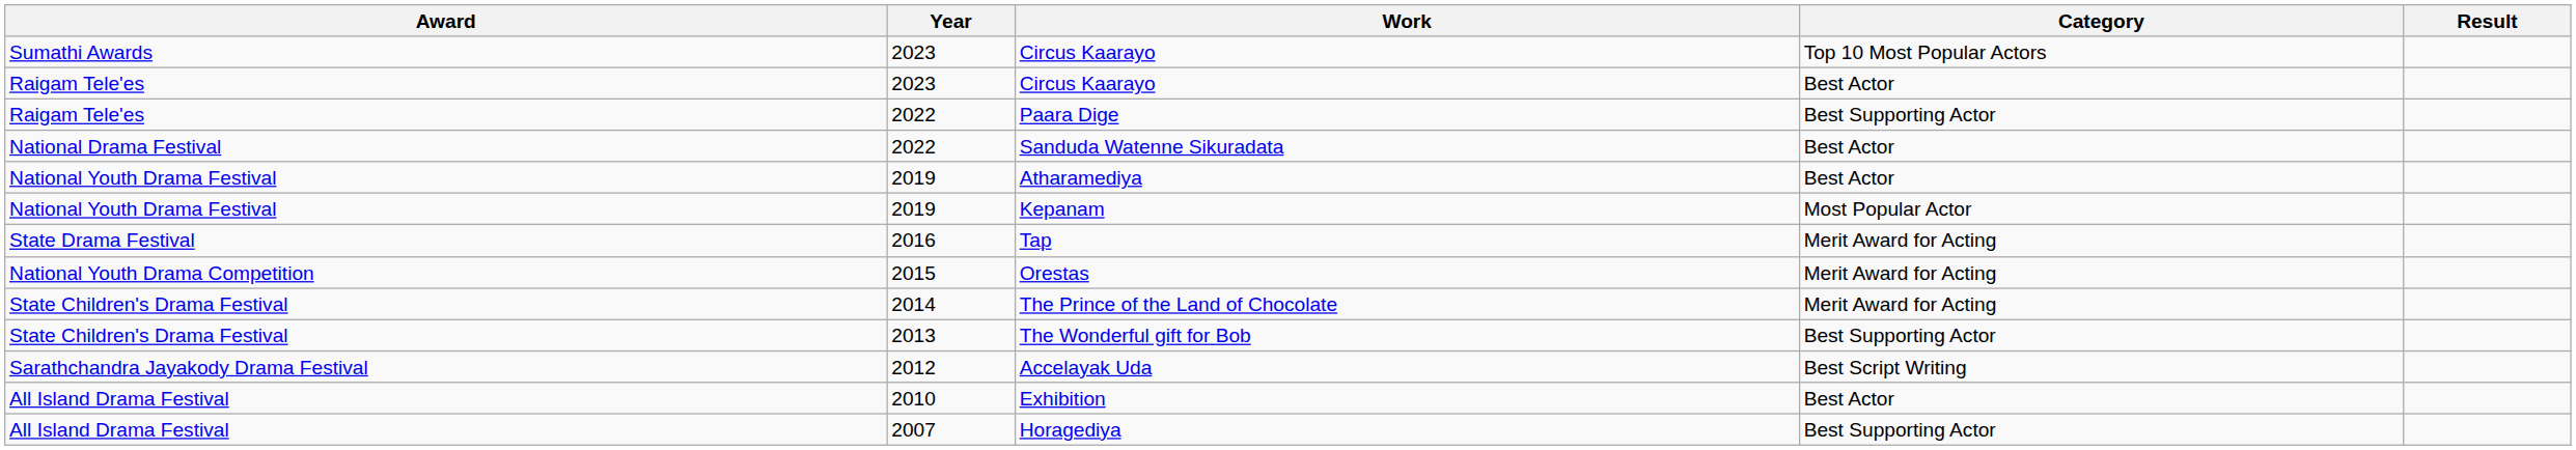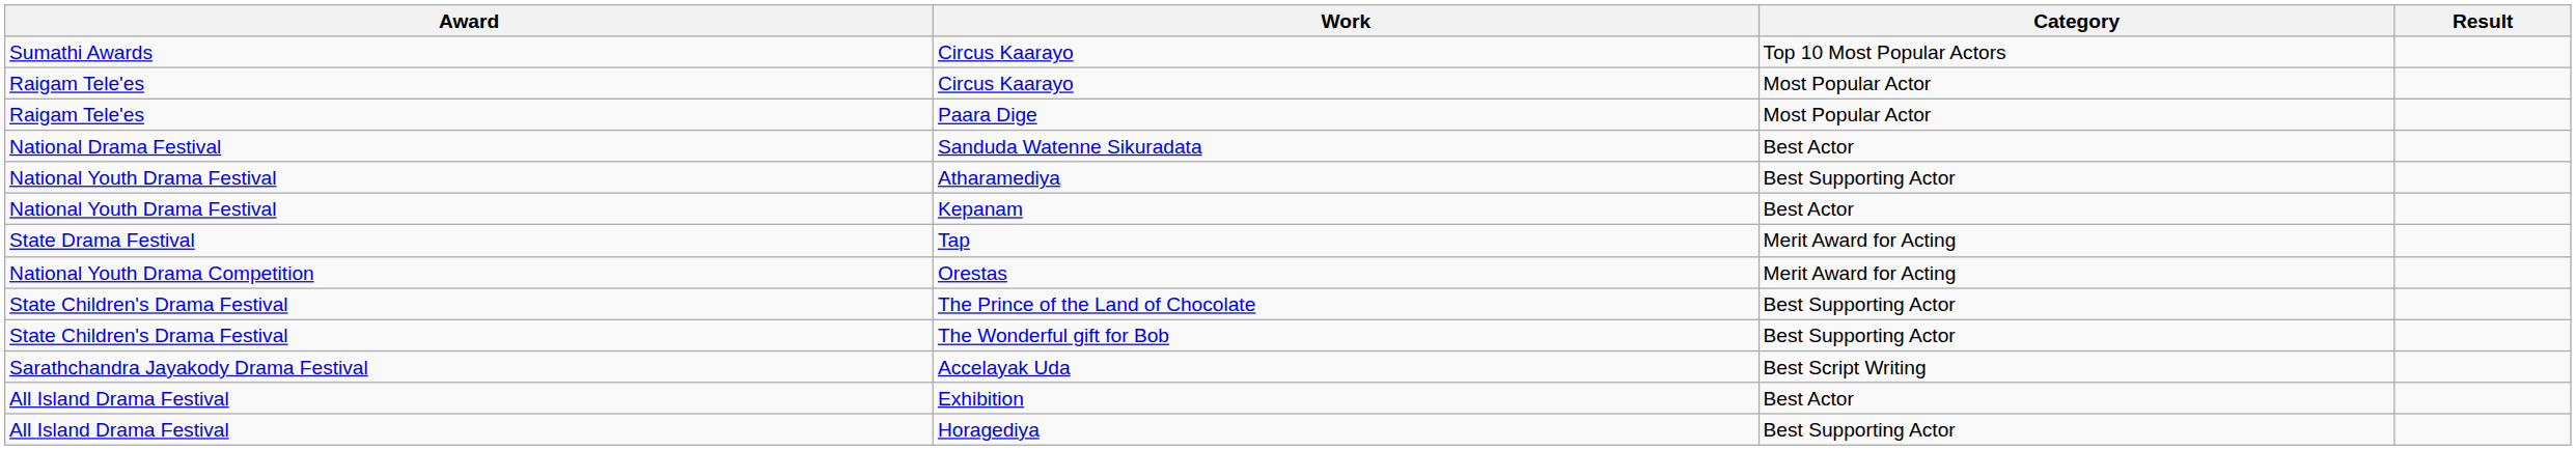 <table class="wikitable sortable" style="font-size:95%; width:99%;">
 <tr style="text-align:center;">
 <th>Award</th>
-<th>Year</th>
 <th>Work</th>
 <th>Category</th>
 <th>Result</th>
 </tr>
 <tr>
 <td><a href='#'>Sumathi Awards</a></td>
-<td>2023</td>
 <td><a href='#'>Circus Kaarayo</a></td>
 <td>Top 10 Most Popular Actors</td>
 <td></td>
 </tr>
 <tr>
 <td><a href='#'>Raigam Tele'es</a></td>
-<td>2023</td>
 <td><a href='#'>Circus Kaarayo</a></td>
-<td>Best Actor</td>
+<td>Most Popular Actor</td>
 <td></td>
 </tr>
 <tr>
 <td><a href='#'>Raigam Tele'es</a></td>
-<td>2022</td>
 <td><a href='#'>Paara Dige</a></td>
-<td>Best Supporting Actor</td>
+<td>Most Popular Actor</td>
 <td></td>
 </tr>
 <tr>
 <td><a href='#'>National Drama Festival</a></td>
-<td>2022</td>
 <td><a href='#'>Sanduda Watenne Sikuradata</a></td>
 <td>Best Actor</td>
 <td></td>
 </tr>
 <tr>
 <td><a href='#'>National Youth Drama Festival</a></td>
-<td>2019</td>
 <td><a href='#'>Atharamediya</a></td>
+<td>Best Supporting Actor</td>
+<td></td>
+</tr>
+<tr>
+<td><a href='#'>National Youth Drama Festival</a></td>
+<td><a href='#'>Kepanam</a></td>
 <td>Best Actor</td>
 <td></td>
 </tr>
 <tr>
-<td><a href='#'>National Youth Drama Festival</a></td>
-<td>2019</td>
-<td><a href='#'>Kepanam</a></td>
-<td>Most Popular Actor</td>
-<td></td>
-</tr>
-<tr>
 <td><a href='#'>State Drama Festival</a></td>
-<td>2016</td>
 <td><a href='#'>Tap</a></td>
 <td>Merit Award for Acting</td>
 <td></td>
 </tr>
 <tr>
 <td><a href='#'>National Youth Drama Competition</a></td>
-<td>2015</td>
 <td><a href='#'>Orestas</a></td>
 <td>Merit Award for Acting</td>
 <td></td>
 </tr>
 <tr>
 <td><a href='#'>State Children's Drama Festival</a></td>
-<td>2014</td>
 <td><a href='#'>The Prince of the Land of Chocolate</a></td>
-<td>Merit Award for Acting</td>
+<td>Best Supporting Actor</td>
 <td></td>
 </tr>
 <tr>
 <td><a href='#'>State Children's Drama Festival</a></td>
-<td>2013</td>
 <td><a href='#'>The Wonderful gift for Bob</a></td>
 <td>Best Supporting Actor</td>
 <td></td>
 </tr>
 <tr>
 <td><a href='#'>Sarathchandra Jayakody Drama Festival</a></td>
-<td>2012</td>
 <td><a href='#'>Accelayak Uda</a></td>
 <td>Best Script Writing</td>
 <td></td>
 </tr>
 <tr>
 <td><a href='#'>All Island Drama Festival</a></td>
-<td>2010</td>
 <td><a href='#'>Exhibition</a></td>
 <td>Best Actor</td>
 <td></td>
 </tr>
 <tr>
 <td><a href='#'>All Island Drama Festival</a></td>
-<td>2007</td>
 <td><a href='#'>Horagediya</a></td>
 <td>Best Supporting Actor</td>
 <td></td>
 </tr>
 </table>
